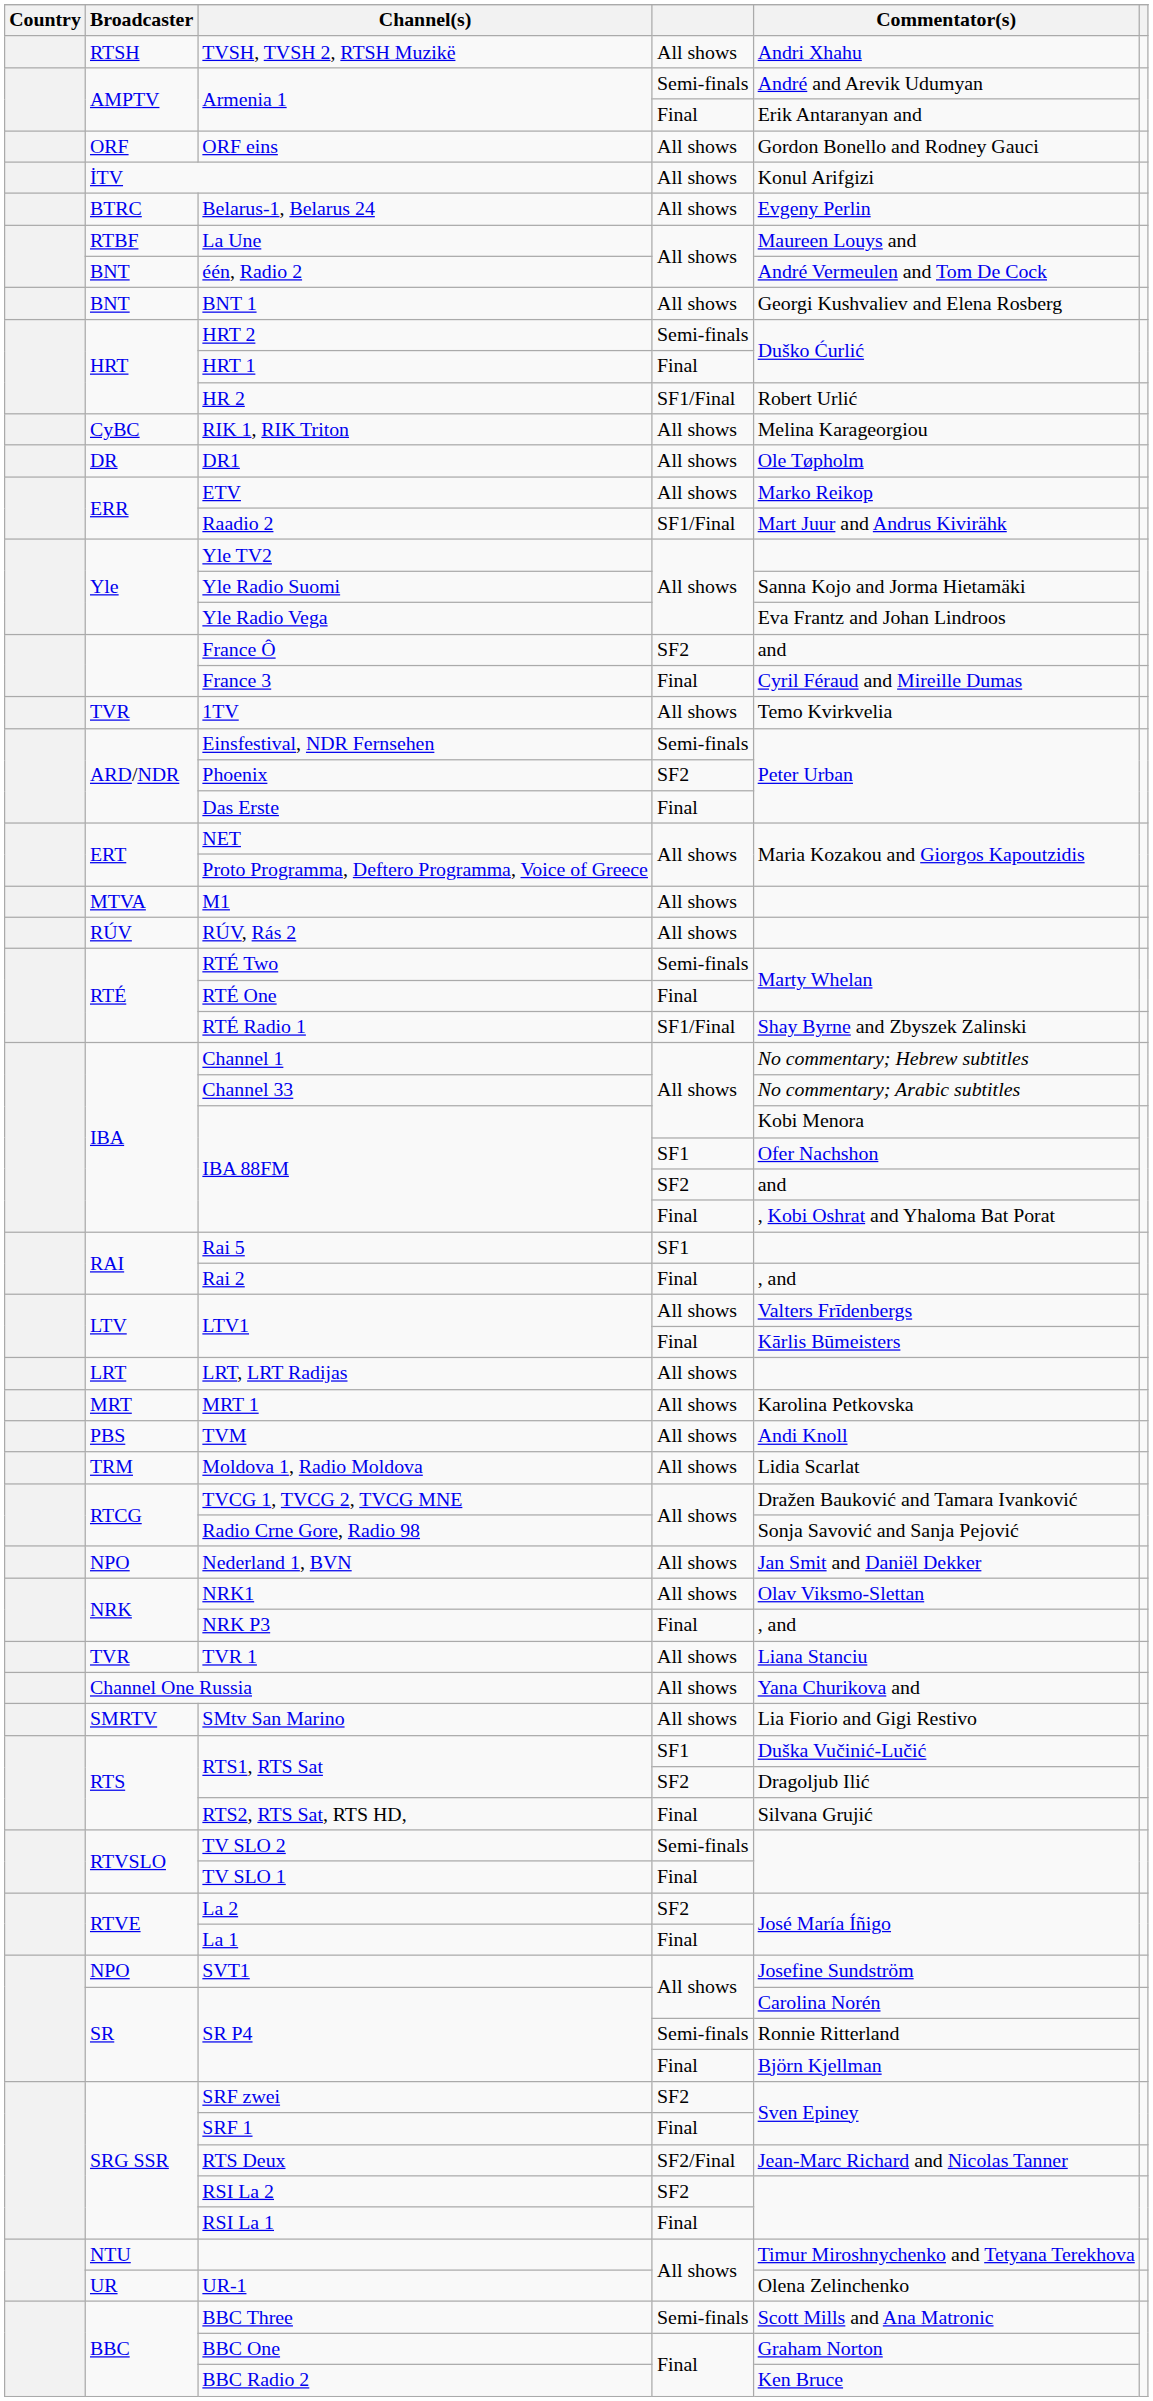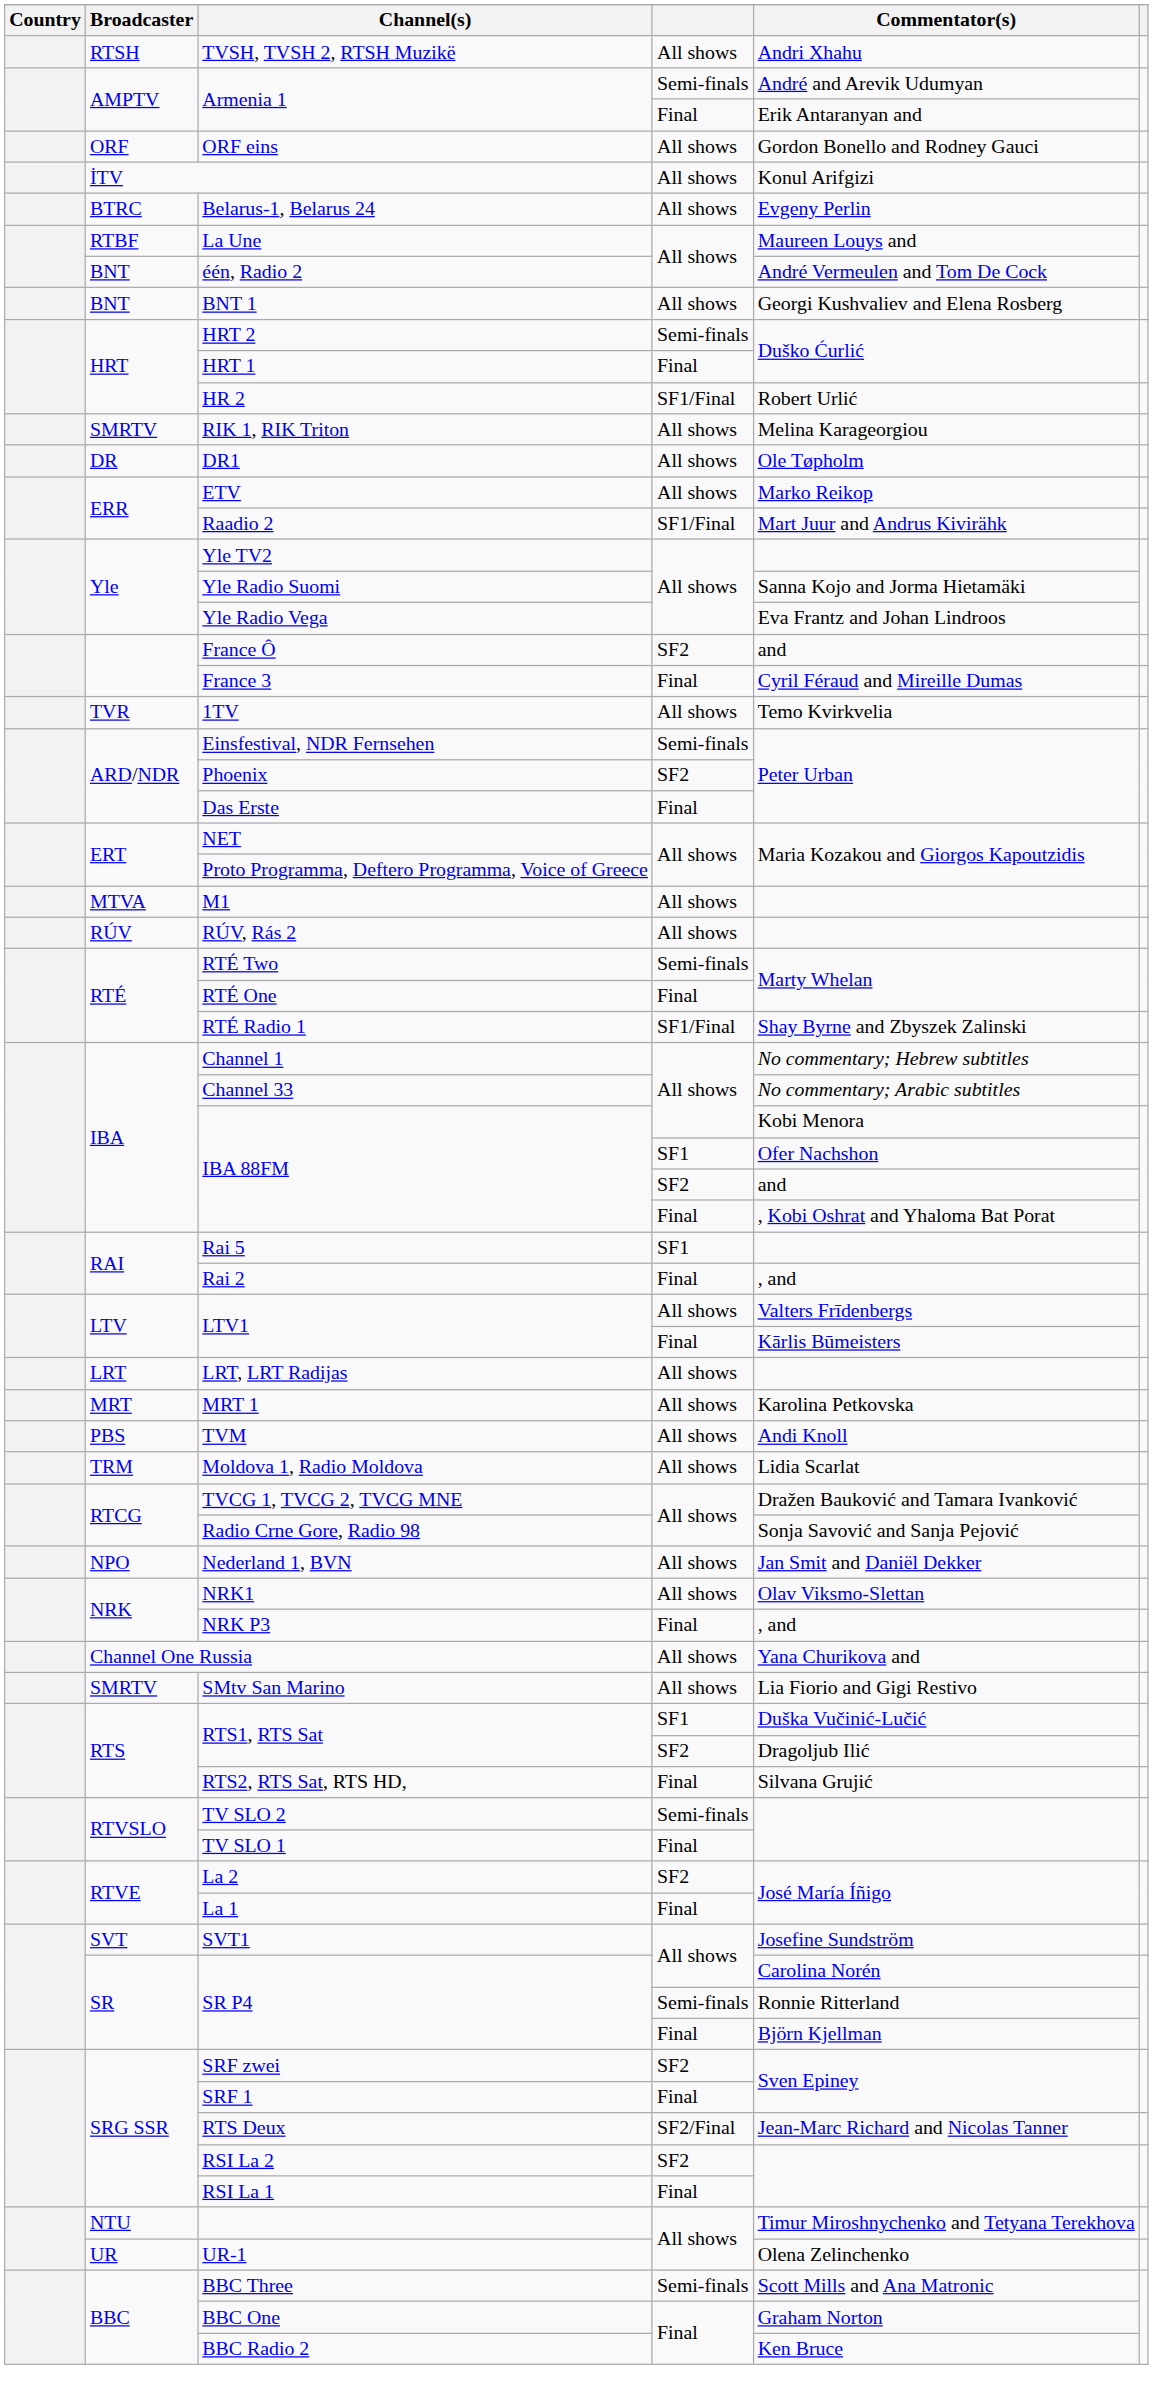 <table class="wikitable plainrowheaders">
 <tr>
 </tr>
 <tr>
 <th scope="col">Country</th>
 <th scope="col">Broadcaster</th>
 <th scope="col">Channel(s)</th>
 <th scope="col"></th>
 <th scope="col">Commentator(s)</th>
 <th scope="col"></th>
 </tr>
 <tr>
 <th scope="row"></th>
 <td><a href='#'>RTSH</a></td>
 <td><a href='#'>TVSH</a>, <a href='#'>TVSH 2</a>, <a href='#'>RTSH Muzikë</a></td>
 <td>All shows</td>
 <td><a href='#'>Andri Xhahu</a></td>
 <td></td>
 </tr>
 <tr>
 <th scope="rowgroup" rowspan="2"></th>
 <td rowspan="2"><a href='#'>AMPTV</a></td>
 <td rowspan="2"><a href='#'>Armenia 1</a></td>
 <td>Semi-finals</td>
 <td><a href='#'>André</a> and Arevik Udumyan</td>
 <td rowspan="2"></td>
 </tr>
 <tr>
 <td>Final</td>
 <td>Erik Antaranyan and </td>
 </tr>
 <tr>
 <th scope="row"></th>
 <td><a href='#'>ORF</a></td>
 <td><a href='#'>ORF eins</a></td>
 <td>All shows</td>
 <td>Gordon Bonello and Rodney Gauci</td>
 <td></td>
 </tr>
 <tr>
 <th scope="row"></th>
 <td colspan="2"><a href='#'>İTV</a></td>
 <td>All shows</td>
 <td>Konul Arifgizi</td>
 <td></td>
 </tr>
 <tr>
 <th scope="row"></th>
 <td><a href='#'>BTRC</a></td>
 <td><a href='#'>Belarus-1</a>, <a href='#'>Belarus 24</a></td>
 <td>All shows</td>
 <td><a href='#'>Evgeny Perlin</a></td>
 <td></td>
 </tr>
 <tr>
 <th scope="row" rowspan="2"></th>
 <td><a href='#'>RTBF</a></td>
 <td><a href='#'>La Une</a></td>
 <td rowspan="2">All shows</td>
 <td><a href='#'>Maureen Louys</a> and </td>
 <td rowspan="2"></td>
 </tr>
 <tr>
 <td><a href='#'>BNT</a></td>
 <td><a href='#'>één</a>, <a href='#'>Radio 2</a></td>
 <td><a href='#'>André Vermeulen</a> and <a href='#'>Tom De Cock</a></td>
 </tr>
 <tr>
 <th scope="row"></th>
 <td><a href='#'>BNT</a></td>
 <td><a href='#'>BNT 1</a></td>
 <td>All shows</td>
 <td>Georgi Kushvaliev and Elena Rosberg</td>
 <td></td>
 </tr>
 <tr>
 <th scope="row" rowspan="3"></th>
 <td rowspan="3"><a href='#'>HRT</a></td>
 <td><a href='#'>HRT 2</a></td>
 <td>Semi-finals</td>
 <td rowspan="2"><a href='#'>Duško Ćurlić</a></td>
 <td rowspan="2"></td>
 </tr>
 <tr>
 <td><a href='#'>HRT 1</a></td>
 <td>Final</td>
 </tr>
 <tr>
 <td><a href='#'>HR 2</a></td>
 <td>SF1/Final</td>
 <td>Robert Urlić</td>
 <td></td>
 </tr>
 <tr>
 <th scope="row"></th>
-<td><a href='#'>CyBC</a></td>
+<td><a href='#'>SMRTV</a></td>
 <td><a href='#'>RIK 1</a>, <a href='#'>RIK Triton</a></td>
 <td>All shows</td>
 <td>Melina Karageorgiou</td>
 <td></td>
 </tr>
 <tr>
 <th scope="row"></th>
 <td><a href='#'>DR</a></td>
 <td><a href='#'>DR1</a></td>
 <td>All shows</td>
 <td><a href='#'>Ole Tøpholm</a></td>
 <td></td>
 </tr>
 <tr>
 <th scope="rowgroup" rowspan="2"></th>
 <td rowspan="2"><a href='#'>ERR</a></td>
 <td><a href='#'>ETV</a></td>
 <td>All shows</td>
 <td><a href='#'>Marko Reikop</a></td>
 <td></td>
 </tr>
 <tr>
 <td><a href='#'>Raadio 2</a></td>
 <td>SF1/Final</td>
 <td><a href='#'>Mart Juur</a> and <a href='#'>Andrus Kivirähk</a></td>
 <td></td>
 </tr>
 <tr>
 <th scope="rowgroup" rowspan="3"></th>
 <td rowspan="3"><a href='#'>Yle</a></td>
 <td><a href='#'>Yle TV2</a></td>
 <td rowspan="3">All shows</td>
 <td></td>
 <td rowspan="3"></td>
 </tr>
 <tr>
 <td><a href='#'>Yle Radio Suomi</a></td>
 <td>Sanna Kojo and Jorma Hietamäki</td>
 </tr>
 <tr>
 <td><a href='#'>Yle Radio Vega</a></td>
 <td>Eva Frantz and Johan Lindroos</td>
 </tr>
 <tr>
 <th scope="rowgroup" rowspan="2"></th>
 <td rowspan="2"></td>
 <td><a href='#'>France Ô</a></td>
 <td>SF2</td>
 <td> and </td>
 <td></td>
 </tr>
 <tr>
 <td><a href='#'>France 3</a></td>
 <td>Final</td>
 <td><a href='#'>Cyril Féraud</a> and <a href='#'>Mireille Dumas</a></td>
 <td></td>
 </tr>
 <tr>
 <th scope="row"></th>
 <td><a href='#'>TVR</a></td>
 <td><a href='#'>1TV</a></td>
 <td>All shows</td>
 <td>Temo Kvirkvelia</td>
 <td></td>
 </tr>
 <tr>
 <th scope="rowgroup" rowspan="3"></th>
 <td rowspan="3"><a href='#'>ARD</a>/<a href='#'>NDR</a></td>
 <td><a href='#'>Einsfestival</a>, <a href='#'>NDR Fernsehen</a></td>
 <td>Semi-finals</td>
 <td rowspan="3"><a href='#'>Peter Urban</a></td>
 <td rowspan="3"></td>
 </tr>
 <tr>
 <td><a href='#'>Phoenix</a></td>
 <td>SF2</td>
 </tr>
 <tr>
 <td><a href='#'>Das Erste</a></td>
 <td>Final</td>
 </tr>
 <tr>
 <th scope="rowgroup" rowspan="2"></th>
 <td rowspan="2"><a href='#'>ERT</a></td>
 <td><a href='#'>NET</a></td>
 <td rowspan="2">All shows</td>
 <td rowspan="2">Maria Kozakou and <a href='#'>Giorgos Kapoutzidis</a></td>
 <td rowspan="2"></td>
 </tr>
 <tr>
 <td><a href='#'>Proto Programma</a>, <a href='#'>Deftero Programma</a>, <a href='#'>Voice of Greece</a></td>
 </tr>
 <tr>
 <th scope="row"></th>
 <td><a href='#'>MTVA</a></td>
 <td><a href='#'>M1</a></td>
 <td>All shows</td>
 <td></td>
 <td></td>
 </tr>
 <tr>
 <th scope="row"></th>
 <td><a href='#'>RÚV</a></td>
 <td><a href='#'>RÚV</a>, <a href='#'>Rás 2</a></td>
 <td>All shows</td>
 <td></td>
 <td></td>
 </tr>
 <tr>
 <th scope="rowgroup" rowspan="3"></th>
 <td rowspan="3"><a href='#'>RTÉ</a></td>
 <td><a href='#'>RTÉ Two</a></td>
 <td>Semi-finals</td>
 <td rowspan="2"><a href='#'>Marty Whelan</a></td>
 <td rowspan="2"></td>
 </tr>
 <tr>
 <td><a href='#'>RTÉ One</a></td>
 <td>Final</td>
 </tr>
 <tr>
 <td><a href='#'>RTÉ Radio 1</a></td>
 <td>SF1/Final</td>
 <td><a href='#'>Shay Byrne</a> and Zbyszek Zalinski</td>
 <td></td>
 </tr>
 <tr>
 <th scope="rowgroup" rowspan="6"></th>
 <td rowspan="6"><a href='#'>IBA</a></td>
 <td><a href='#'>Channel 1</a></td>
 <td rowspan="3">All shows</td>
 <td><em>No commentary; Hebrew subtitles</em></td>
 <td rowspan="2"></td>
 </tr>
 <tr>
 <td><a href='#'>Channel 33</a></td>
 <td><em>No commentary; Arabic subtitles</em></td>
 </tr>
 <tr>
 <td rowspan="4"><a href='#'>IBA 88FM</a></td>
 <td>Kobi Menora</td>
 <td rowspan="4"></td>
 </tr>
 <tr>
 <td>SF1</td>
 <td><a href='#'>Ofer Nachshon</a></td>
 </tr>
 <tr>
 <td>SF2</td>
 <td> and </td>
 </tr>
 <tr>
 <td>Final</td>
 <td>, <a href='#'>Kobi Oshrat</a> and Yhaloma Bat Porat</td>
 </tr>
 <tr>
 <th scope="rowgroup" rowspan="2"></th>
 <td rowspan="2"><a href='#'>RAI</a></td>
 <td><a href='#'>Rai 5</a></td>
 <td>SF1</td>
 <td></td>
 <td rowspan="2"></td>
 </tr>
 <tr>
 <td><a href='#'>Rai 2</a></td>
 <td>Final</td>
 <td>,  and </td>
 </tr>
 <tr>
 <th scope="rowgroup" rowspan="2"></th>
 <td rowspan="2"><a href='#'>LTV</a></td>
 <td rowspan="2"><a href='#'>LTV1</a></td>
 <td>All shows</td>
 <td><a href='#'>Valters Frīdenbergs</a></td>
 <td rowspan="2"></td>
 </tr>
 <tr>
 <td>Final</td>
 <td><a href='#'>Kārlis Būmeisters</a></td>
 </tr>
 <tr>
 <th scope="row"></th>
 <td><a href='#'>LRT</a></td>
 <td><a href='#'>LRT</a>, <a href='#'>LRT Radijas</a></td>
 <td>All shows</td>
 <td></td>
 <td></td>
 </tr>
 <tr>
 <th scope="row"></th>
 <td><a href='#'>MRT</a></td>
 <td><a href='#'>MRT 1</a></td>
 <td>All shows</td>
 <td>Karolina Petkovska</td>
 <td></td>
 </tr>
 <tr>
 <th scope="row"></th>
 <td><a href='#'>PBS</a></td>
 <td><a href='#'>TVM</a></td>
 <td>All shows</td>
 <td><a href='#'>Andi Knoll</a></td>
 <td></td>
 </tr>
 <tr>
 <th scope="row"></th>
 <td><a href='#'>TRM</a></td>
 <td><a href='#'>Moldova 1</a>, <a href='#'>Radio Moldova</a></td>
 <td>All shows</td>
 <td>Lidia Scarlat</td>
 <td></td>
 </tr>
 <tr>
 <th scope="rowgroup" rowspan="2"></th>
 <td rowspan="2"><a href='#'>RTCG</a></td>
 <td><a href='#'>TVCG 1</a>, <a href='#'>TVCG 2</a>, <a href='#'>TVCG MNE</a></td>
 <td rowspan="2">All shows</td>
 <td>Dražen Bauković and Tamara Ivanković</td>
 <td rowspan="2"><br></td>
 </tr>
 <tr>
 <td><a href='#'>Radio Crne Gore</a>, <a href='#'>Radio 98</a></td>
 <td>Sonja Savović and Sanja Pejović</td>
 </tr>
 <tr>
 <th scope="row"></th>
 <td><a href='#'>NPO</a></td>
 <td><a href='#'>Nederland 1</a>, <a href='#'>BVN</a></td>
 <td>All shows</td>
 <td><a href='#'>Jan Smit</a> and <a href='#'>Daniël Dekker</a></td>
 <td></td>
 </tr>
 <tr>
 <th scope="rowgroup" rowspan="2"></th>
 <td rowspan="2"><a href='#'>NRK</a></td>
 <td><a href='#'>NRK1</a></td>
 <td>All shows</td>
 <td><a href='#'>Olav Viksmo-Slettan</a></td>
 <td></td>
 </tr>
 <tr>
 <td><a href='#'>NRK P3</a></td>
 <td>Final</td>
 <td>,  and </td>
 <td></td>
 </tr>
 <tr>
 <th scope="row"></th>
-<td><a href='#'>TVR</a></td>
-<td><a href='#'>TVR 1</a></td>
-<td>All shows</td>
-<td><a href='#'>Liana Stanciu</a></td>
-<td></td>
-</tr>
-<tr>
-<th scope="row"></th>
 <td colspan="2"><a href='#'>Channel One Russia</a></td>
 <td>All shows</td>
 <td><a href='#'>Yana Churikova</a> and </td>
 <td></td>
 </tr>
 <tr>
 <th scope="row"></th>
 <td><a href='#'>SMRTV</a></td>
 <td><a href='#'>SMtv San Marino</a></td>
 <td>All shows</td>
 <td>Lia Fiorio and Gigi Restivo</td>
 <td></td>
 </tr>
 <tr>
 <th scope="rowgroup" rowspan="3"></th>
 <td rowspan="3"><a href='#'>RTS</a></td>
 <td rowspan="2"><a href='#'>RTS1</a>, <a href='#'>RTS Sat</a></td>
 <td>SF1</td>
 <td><a href='#'>Duška Vučinić-Lučić</a></td>
 <td rowspan="2"></td>
 </tr>
 <tr>
 <td>SF2</td>
 <td>Dragoljub Ilić</td>
 </tr>
 <tr>
 <td><a href='#'>RTS2</a>, <a href='#'>RTS Sat</a>, RTS HD, </td>
 <td>Final</td>
 <td>Silvana Grujić</td>
 <td></td>
 </tr>
 <tr>
 <th scope="row" rowspan="2"></th>
 <td rowspan="2"><a href='#'>RTVSLO</a></td>
 <td><a href='#'>TV SLO 2</a></td>
 <td>Semi-finals</td>
 <td rowspan="2"></td>
 <td rowspan="2"></td>
 </tr>
 <tr>
 <td><a href='#'>TV SLO 1</a></td>
 <td>Final</td>
 </tr>
 <tr>
 <th scope="row" rowspan="2"></th>
 <td rowspan="2"><a href='#'>RTVE</a></td>
 <td><a href='#'>La 2</a></td>
 <td>SF2</td>
 <td rowspan="2"><a href='#'>José María Íñigo</a></td>
 <td rowspan="2"></td>
 </tr>
 <tr>
 <td><a href='#'>La 1</a></td>
 <td>Final</td>
 </tr>
 <tr>
 <th scope="row" rowspan="4"></th>
-<td><a href='#'>NPO</a></td>
+<td><a href='#'>SVT</a></td>
 <td><a href='#'>SVT1</a></td>
 <td rowspan="2">All shows</td>
 <td><a href='#'>Josefine Sundström</a></td>
 <td></td>
 </tr>
 <tr>
 <td rowspan="3"><a href='#'>SR</a></td>
 <td rowspan="3"><a href='#'>SR P4</a></td>
 <td><a href='#'>Carolina Norén</a></td>
 <td rowspan="3"></td>
 </tr>
 <tr>
 <td>Semi-finals</td>
 <td>Ronnie Ritterland</td>
 </tr>
 <tr>
 <td>Final</td>
 <td><a href='#'>Björn Kjellman</a></td>
 </tr>
 <tr>
 <th scope="rowgroup" rowspan="5"></th>
 <td rowspan="5"><a href='#'>SRG SSR</a></td>
 <td><a href='#'>SRF zwei</a></td>
 <td>SF2</td>
 <td rowspan="2"><a href='#'>Sven Epiney</a></td>
 <td rowspan="2"></td>
 </tr>
 <tr>
 <td><a href='#'>SRF 1</a></td>
 <td>Final</td>
 </tr>
 <tr>
 <td><a href='#'>RTS Deux</a></td>
 <td>SF2/Final</td>
 <td><a href='#'>Jean-Marc Richard</a> and <a href='#'>Nicolas Tanner</a></td>
 <td></td>
 </tr>
 <tr>
 <td><a href='#'>RSI La 2</a></td>
 <td>SF2</td>
 <td rowspan="2"></td>
 <td rowspan="2"></td>
 </tr>
 <tr>
 <td><a href='#'>RSI La 1</a></td>
 <td>Final</td>
 </tr>
 <tr>
 <th scope="row" rowspan="2"></th>
 <td><a href='#'>NTU</a></td>
 <td></td>
 <td rowspan="2">All shows</td>
 <td><a href='#'>Timur Miroshnychenko</a> and <a href='#'>Tetyana Terekhova</a></td>
 <td></td>
 </tr>
 <tr>
 <td><a href='#'>UR</a></td>
 <td><a href='#'>UR-1</a></td>
 <td>Olena Zelinchenko</td>
 <td></td>
 </tr>
 <tr>
 <th scope="rowgroup" rowspan="3"></th>
 <td rowspan="3"><a href='#'>BBC</a></td>
 <td><a href='#'>BBC Three</a></td>
 <td>Semi-finals</td>
 <td><a href='#'>Scott Mills</a> and <a href='#'>Ana Matronic</a></td>
 <td rowspan="3"></td>
 </tr>
 <tr>
 <td><a href='#'>BBC One</a></td>
 <td rowspan="2">Final</td>
 <td><a href='#'>Graham Norton</a></td>
 </tr>
 <tr>
 <td><a href='#'>BBC Radio 2</a></td>
 <td><a href='#'>Ken Bruce</a></td>
 </tr>
 </table>
